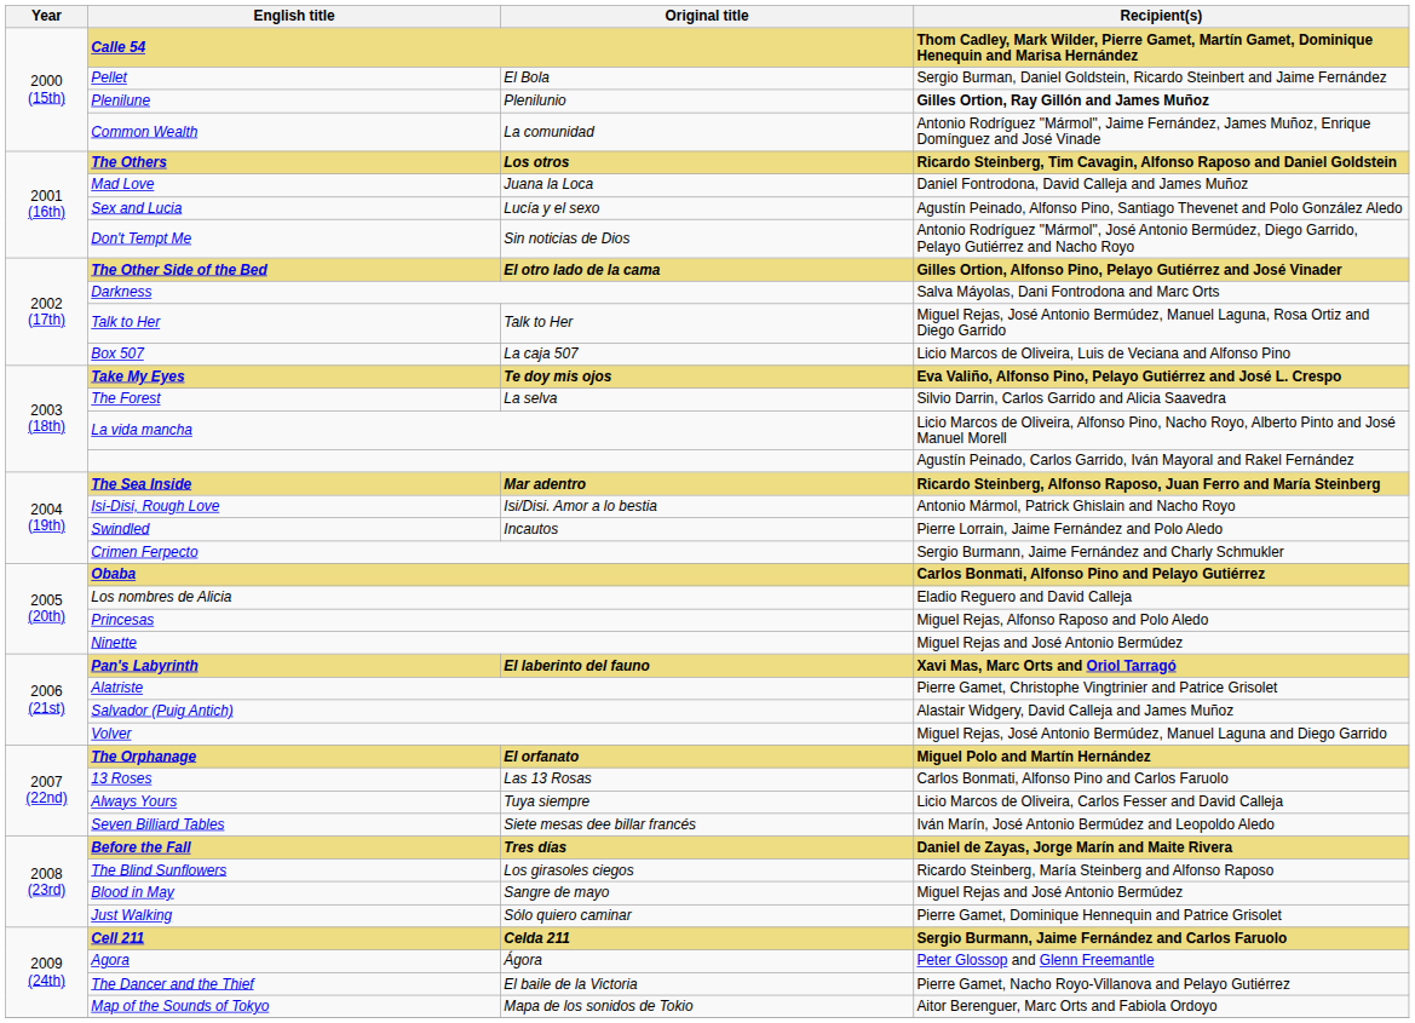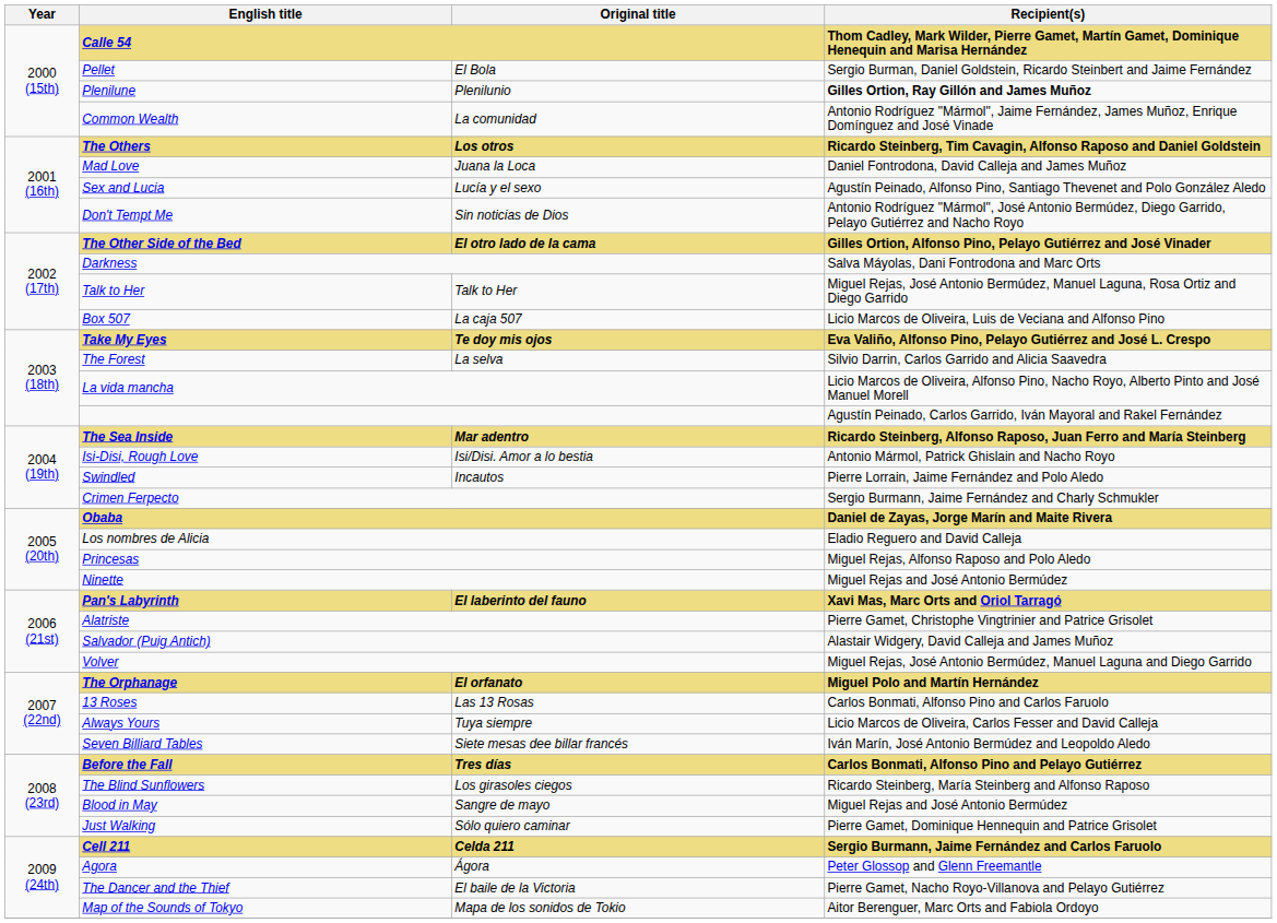 <table class="wikitable sortable" style="text-align:left;"style="width:95%">
 <tr>
 <th scope="col" style="width:5%;">Year</th>
 <th scope="col" style="width:25%;">English title</th>
 <th scope="col" style="width:25%;">Original title</th>
 <th scope="col" style="width:30%;">Recipient(s)</th>
 </tr>
 <tr>
 <td rowspan="4" style="text-align:center;">2000<br><a href='#'>(15th)</a></td>
 <td colspan="2" style="background:#eedd82;"><strong><em><a href='#'>Calle 54</a></em></strong></td>
 <td style="background:#eedd82;"><strong>Thom Cadley, Mark Wilder, Pierre Gamet, Martín Gamet, Dominique Henequin and Marisa Hernández</strong></td>
 </tr>
 <tr>
 <td><em><a href='#'>Pellet</a></em></td>
 <td><em>El Bola</em></td>
 <td>Sergio Burman, Daniel Goldstein, Ricardo Steinbert and Jaime Fernández</td>
 </tr>
 <tr>
 <td><em><a href='#'>Plenilune</a></em></td>
 <td><em>Plenilunio</em></td>
 <td><strong>Gilles Ortion, Ray Gillón and James Muñoz</strong></td>
 </tr>
 <tr>
 <td><em><a href='#'>Common Wealth</a></em></td>
 <td><em>La comunidad</em></td>
 <td>Antonio Rodríguez "Mármol", Jaime Fernández, James Muñoz, Enrique Domínguez and José Vinade</td>
 </tr>
 <tr>
 <td rowspan="4" style="text-align:center;">2001<br><a href='#'>(16th)</a></td>
 <td style="background:#eedd82;"><strong><em><a href='#'>The Others</a></em></strong></td>
 <td style="background:#eedd82;"><strong><em>Los otros</em></strong></td>
 <td style="background:#eedd82;"><strong>Ricardo Steinberg, Tim Cavagin, Alfonso Raposo and Daniel Goldstein</strong></td>
 </tr>
 <tr>
 <td><em><a href='#'>Mad Love</a></em></td>
 <td><em>Juana la Loca</em></td>
 <td>Daniel Fontrodona, David Calleja and James Muñoz</td>
 </tr>
 <tr>
 <td><em><a href='#'>Sex and Lucia</a></em></td>
 <td><em>Lucía y el sexo</em></td>
 <td>Agustín Peinado, Alfonso Pino, Santiago Thevenet and Polo González Aledo</td>
 </tr>
 <tr>
 <td><em><a href='#'>Don't Tempt Me</a></em></td>
 <td><em>Sin noticias de Dios</em></td>
 <td>Antonio Rodríguez "Mármol", José Antonio Bermúdez, Diego Garrido, Pelayo Gutiérrez and Nacho Royo</td>
 </tr>
 <tr>
 <td rowspan="4" style="text-align:center;">2002<br><a href='#'>(17th)</a></td>
 <td style="background:#eedd82;"><strong><em><a href='#'>The Other Side of the Bed</a></em></strong></td>
 <td style="background:#eedd82;"><strong><em>El otro lado de la cama</em></strong></td>
 <td style="background:#eedd82;"><strong>Gilles Ortion, Alfonso Pino, Pelayo Gutiérrez and José Vinader</strong></td>
 </tr>
 <tr>
 <td colspan="2"><em><a href='#'>Darkness</a></em></td>
 <td>Salva Máyolas, Dani Fontrodona and Marc Orts</td>
 </tr>
 <tr>
 <td><em><a href='#'>Talk to Her</a></em></td>
 <td><em>Talk to Her</em></td>
 <td>Miguel Rejas, José Antonio Bermúdez, Manuel Laguna, Rosa Ortiz and Diego Garrido</td>
 </tr>
 <tr>
 <td><em><a href='#'>Box 507</a></em></td>
 <td><em>La caja 507</em></td>
 <td>Licio Marcos de Oliveira, Luis de Veciana and Alfonso Pino</td>
 </tr>
 <tr>
 <td rowspan="4" style="text-align:center;">2003<br><a href='#'>(18th)</a></td>
 <td style="background:#eedd82;"><strong><em><a href='#'>Take My Eyes</a></em></strong></td>
 <td style="background:#eedd82;"><strong><em>Te doy mis ojos</em></strong></td>
 <td style="background:#eedd82;"><strong>Eva Valiño, Alfonso Pino, Pelayo Gutiérrez and José L. Crespo</strong></td>
 </tr>
 <tr>
 <td><em><a href='#'>The Forest</a></em></td>
 <td><em>La selva</em></td>
 <td>Silvio Darrin, Carlos Garrido and Alicia Saavedra</td>
 </tr>
 <tr>
 <td colspan="2"><em><a href='#'>La vida mancha</a></em></td>
 <td>Licio Marcos de Oliveira, Alfonso Pino, Nacho Royo, Alberto Pinto and José Manuel Morell</td>
 </tr>
 <tr>
 <td colspan="2"><em></em></td>
 <td>Agustín Peinado, Carlos Garrido, Iván Mayoral and Rakel Fernández</td>
 </tr>
 <tr>
 <td rowspan="4" style="text-align:center;">2004<br><a href='#'>(19th)</a></td>
 <td style="background:#eedd82;"><strong><em><a href='#'>The Sea Inside</a></em></strong></td>
 <td style="background:#eedd82;"><strong><em>Mar adentro</em></strong></td>
 <td style="background:#eedd82;"><strong>Ricardo Steinberg, Alfonso Raposo, Juan Ferro and María Steinberg</strong></td>
 </tr>
 <tr>
 <td><em><a href='#'>Isi-Disi, Rough Love</a></em></td>
 <td><em>Isi/Disi. Amor a lo bestia</em></td>
 <td>Antonio Mármol, Patrick Ghislain and Nacho Royo</td>
 </tr>
 <tr>
 <td><em><a href='#'>Swindled</a></em></td>
 <td><em>Incautos</em></td>
 <td>Pierre Lorrain, Jaime Fernández and Polo Aledo</td>
 </tr>
 <tr>
 <td colspan="2"><em><a href='#'>Crimen Ferpecto</a></em></td>
 <td>Sergio Burmann, Jaime Fernández and Charly Schmukler</td>
 </tr>
 <tr>
 <td rowspan="4" style="text-align:center;">2005<br><a href='#'>(20th)</a></td>
 <td colspan="2" style="background:#eedd82;"><strong><em><a href='#'>Obaba</a></em></strong></td>
-<td style="background:#eedd82;"><strong>Carlos Bonmati, Alfonso Pino and Pelayo Gutiérrez</strong></td>
+<td style="background:#eedd82;"><strong>Daniel de Zayas, Jorge Marín and Maite Rivera</strong></td>
 </tr>
 <tr>
 <td colspan="2"><em>Los nombres de Alicia</em></td>
 <td>Eladio Reguero and David Calleja</td>
 </tr>
 <tr>
 <td colspan="2"><em><a href='#'>Princesas</a></em></td>
 <td>Miguel Rejas, Alfonso Raposo and Polo Aledo</td>
 </tr>
 <tr>
 <td colspan="2"><em><a href='#'>Ninette</a></em></td>
 <td>Miguel Rejas and José Antonio Bermúdez</td>
 </tr>
 <tr>
 <td rowspan="4" style="text-align:center;">2006<br><a href='#'>(21st)</a></td>
 <td style="background:#eedd82;"><strong><em><a href='#'>Pan's Labyrinth</a></em></strong></td>
 <td style="background:#eedd82;"><strong><em>El laberinto del fauno</em></strong></td>
 <td style="background:#eedd82;"><strong>Xavi Mas, Marc Orts and <a href='#'>Oriol Tarragó</a></strong></td>
 </tr>
 <tr>
 <td colspan="2"><em><a href='#'>Alatriste</a></em></td>
 <td>Pierre Gamet, Christophe Vingtrinier and Patrice Grisolet</td>
 </tr>
 <tr>
 <td colspan="2"><em><a href='#'>Salvador (Puig Antich)</a></em></td>
 <td>Alastair Widgery, David Calleja and James Muñoz</td>
 </tr>
 <tr>
 <td colspan="2"><em><a href='#'>Volver</a></em></td>
 <td>Miguel Rejas, José Antonio Bermúdez, Manuel Laguna and Diego Garrido</td>
 </tr>
 <tr>
 <td rowspan="4" style="text-align:center;">2007<br><a href='#'>(22nd)</a></td>
 <td style="background:#eedd82;"><strong><em><a href='#'>The Orphanage</a></em></strong></td>
 <td style="background:#eedd82;"><strong><em>El orfanato</em></strong></td>
 <td style="background:#eedd82;"><strong>Miguel Polo and Martín Hernández</strong></td>
 </tr>
 <tr>
 <td><em><a href='#'>13 Roses</a></em></td>
 <td><em>Las 13 Rosas</em></td>
 <td>Carlos Bonmati, Alfonso Pino and Carlos Faruolo</td>
 </tr>
 <tr>
 <td><em><a href='#'>Always Yours</a></em></td>
 <td><em>Tuya siempre</em></td>
 <td>Licio Marcos de Oliveira, Carlos Fesser and David Calleja</td>
 </tr>
 <tr>
 <td><em><a href='#'>Seven Billiard Tables</a></em></td>
 <td><em>Siete mesas dee billar francés</em></td>
 <td>Iván Marín, José Antonio Bermúdez and Leopoldo Aledo</td>
 </tr>
 <tr>
 <td rowspan="4" style="text-align:center;">2008<br><a href='#'>(23rd)</a></td>
 <td style="background:#eedd82;"><strong><em><a href='#'>Before the Fall</a></em></strong></td>
 <td style="background:#eedd82;"><strong><em>Tres días</em></strong></td>
-<td style="background:#eedd82;"><strong>Daniel de Zayas, Jorge Marín and Maite Rivera</strong></td>
+<td style="background:#eedd82;"><strong>Carlos Bonmati, Alfonso Pino and Pelayo Gutiérrez</strong></td>
 </tr>
 <tr>
 <td><em><a href='#'>The Blind Sunflowers</a></em></td>
 <td><em>Los girasoles ciegos</em></td>
 <td>Ricardo Steinberg, María Steinberg and Alfonso Raposo</td>
 </tr>
 <tr>
 <td><em><a href='#'>Blood in May</a> </em></td>
 <td><em>Sangre de mayo</em></td>
 <td>Miguel Rejas and José Antonio Bermúdez</td>
 </tr>
 <tr>
 <td><em><a href='#'>Just Walking</a></em></td>
 <td><em>Sólo quiero caminar</em></td>
 <td>Pierre Gamet, Dominique Hennequin and Patrice Grisolet</td>
 </tr>
 <tr>
 <td rowspan="4" style="text-align:center;">2009<br><a href='#'>(24th)</a></td>
 <td style="background:#eedd82;"><strong><em><a href='#'>Cell 211</a></em></strong></td>
 <td style="background:#eedd82;"><strong><em>Celda 211</em></strong></td>
 <td style="background:#eedd82;"><strong>Sergio Burmann, Jaime Fernández and Carlos Faruolo</strong></td>
 </tr>
 <tr>
 <td><em><a href='#'>Agora</a></em></td>
 <td><em>Ágora</em></td>
 <td><a href='#'>Peter Glossop</a> and <a href='#'>Glenn Freemantle</a></td>
 </tr>
 <tr>
 <td><em><a href='#'>The Dancer and the Thief</a></em></td>
 <td><em>El baile de la Victoria</em></td>
 <td>Pierre Gamet, Nacho Royo-Villanova and Pelayo Gutiérrez</td>
 </tr>
 <tr>
 <td><em><a href='#'>Map of the Sounds of Tokyo</a></em></td>
 <td><em>Mapa de los sonidos de Tokio</em></td>
 <td>Aitor Berenguer, Marc Orts and Fabiola Ordoyo</td>
 </tr>
 <tr>
 </tr>
 </table>
